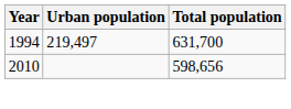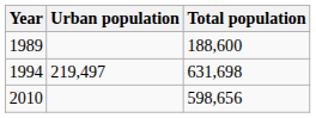 <table class="wikitable">
 <tr>
 <th>Year</th>
 <th>Urban population</th>
 <th>Total population</th>
 </tr>
 <tr>
+<td>1989</td>
+<td></td>
+<td>188,600</td>
+</tr>
+<tr>
 <td>1994</td>
 <td>219,497</td>
-<td>631,700</td>
+<td>631,698</td>
 </tr>
 <tr>
 <td>2010</td>
 <td></td>
 <td>598,656</td>
 </tr>
 </table>
